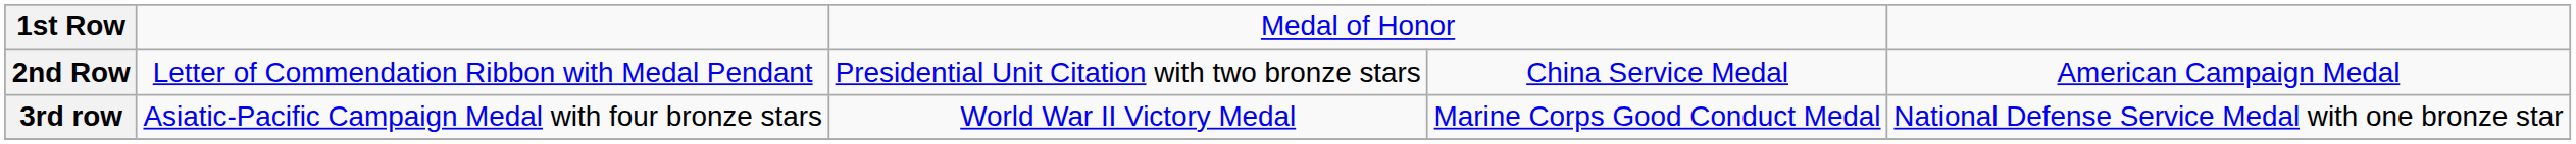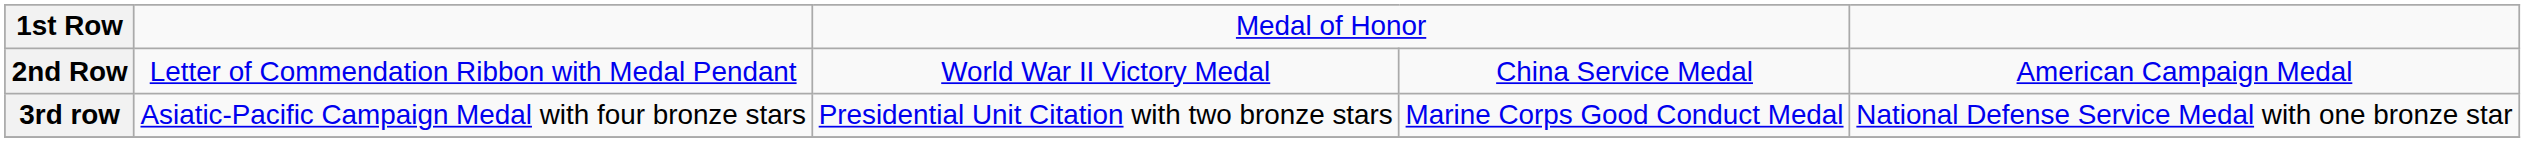 <table class="wikitable" style="margin:1em auto; text-align:center;">
 <tr>
 <th>1st Row</th>
 <td></td>
 <td colspan="2"><a href='#'>Medal of Honor</a></td>
 <td></td>
 </tr>
 <tr>
 <th>2nd Row</th>
 <td><a href='#'>Letter of Commendation Ribbon with Medal Pendant</a></td>
-<td><a href='#'>Presidential Unit Citation</a> with two bronze stars</td>
+<td><a href='#'>World War II Victory Medal</a></td>
 <td><a href='#'>China Service Medal</a></td>
 <td><a href='#'>American Campaign Medal</a></td>
 </tr>
 <tr>
 <th>3rd row</th>
 <td><a href='#'>Asiatic-Pacific Campaign Medal</a> with four bronze stars</td>
-<td><a href='#'>World War II Victory Medal</a></td>
+<td><a href='#'>Presidential Unit Citation</a> with two bronze stars</td>
 <td><a href='#'>Marine Corps Good Conduct Medal</a></td>
 <td><a href='#'>National Defense Service Medal</a> with one bronze star</td>
 </tr>
 <tr>
 </tr>
 </table>
